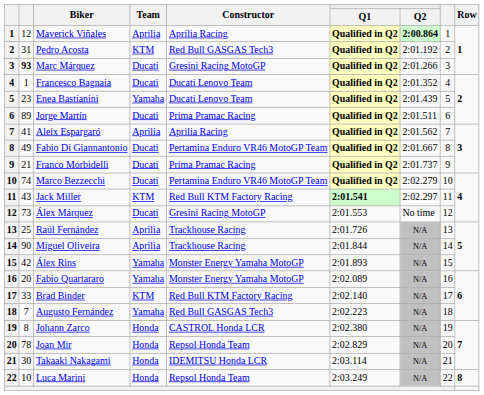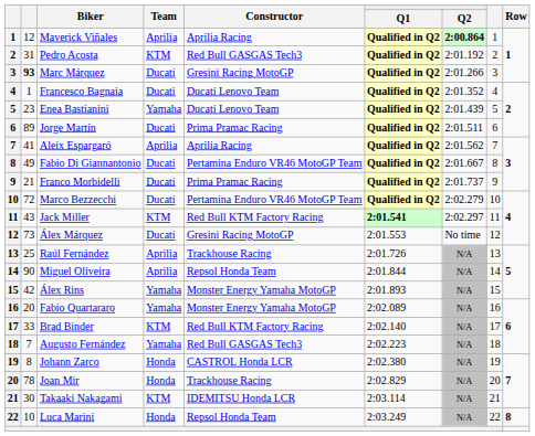 <table class="wikitable sortable" style="font-size: 85%;">
 <tr>
 <th rowspan="2"></th>
 <th rowspan="2"></th>
 <th rowspan="2">Biker</th>
 <th rowspan="2">Team</th>
 <th rowspan="2">Constructor</th>
 <th colspan="2" style="background:#eaecf0; text-align:center;"></th>
 <th rowspan="2"></th>
 <th rowspan="2">Row</th>
 </tr>
 <tr>
 <th scope="col">Q1</th>
 <th scope="col">Q2</th>
 </tr>
 <tr>
 <th scope="row">1</th>
 <td align="center">12</td>
 <td> <a href='#'>Maverick Viñales</a></td>
 <td><a href='#'>Aprilia</a></td>
 <td><a href='#'>Aprilia Racing</a></td>
 <td style="background:#ffffbf;"><strong>Qualified in Q2</strong></td>
 <td style="background:#ccffcc;"><strong>2:00.864</strong></td>
 <td align="center">1</td>
 <td rowspan="3"><strong>1</strong></td>
 </tr>
 <tr>
 <th scope="row">2</th>
 <td align="center">31</td>
 <td> <a href='#'>Pedro Acosta</a></td>
 <td><a href='#'>KTM</a></td>
 <td><a href='#'>Red Bull GASGAS Tech3</a></td>
 <td style="background:#ffffbf;"><strong>Qualified in Q2</strong></td>
 <td>2:01.192</td>
 <td align="center">2</td>
 </tr>
 <tr>
 <th scope="row">3</th>
 <td align="center"><strong>93</strong></td>
 <td> <a href='#'>Marc Márquez</a></td>
 <td><a href='#'>Ducati</a></td>
 <td><a href='#'>Gresini Racing MotoGP</a></td>
 <td style="background:#ffffbf;"><strong>Qualified in Q2</strong></td>
 <td>2:01.266</td>
 <td align="center">3</td>
 </tr>
 <tr>
 <th scope="row">4</th>
 <td align="center">1</td>
 <td> <a href='#'>Francesco Bagnaia</a></td>
 <td><a href='#'>Ducati</a></td>
 <td><a href='#'>Ducati Lenovo Team</a></td>
 <td style="background:#ffffbf;"><strong>Qualified in Q2</strong></td>
 <td>2:01.352</td>
 <td align="center">4</td>
 <td rowspan="3"><strong>2</strong></td>
 </tr>
 <tr>
 <th scope="row">5</th>
 <td align="center">23</td>
 <td> <a href='#'>Enea Bastianini</a></td>
 <td><a href='#'>Yamaha</a></td>
 <td><a href='#'>Ducati Lenovo Team</a></td>
 <td style="background:#ffffbf;"><strong>Qualified in Q2</strong></td>
 <td>2:01.439</td>
 <td align="center">5</td>
 </tr>
 <tr>
 <th scope="row">6</th>
 <td align="center">89</td>
 <td> <a href='#'>Jorge Martín</a></td>
 <td><a href='#'>Ducati</a></td>
 <td><a href='#'>Prima Pramac Racing</a></td>
 <td style="background:#ffffbf;"><strong>Qualified in Q2</strong></td>
 <td>2:01.511</td>
 <td align="center">6</td>
 </tr>
 <tr>
 <th scope="row">7</th>
 <td align="center">41</td>
 <td> <a href='#'>Aleix Espargaró</a></td>
 <td><a href='#'>Aprilia</a></td>
 <td><a href='#'>Aprilia Racing</a></td>
 <td style="background:#ffffbf;"><strong>Qualified in Q2</strong></td>
 <td>2:01.562</td>
 <td align="center">7</td>
 <td rowspan="3"><strong>3</strong></td>
 </tr>
 <tr>
 <th scope="row">8</th>
 <td align="center">49</td>
 <td> <a href='#'>Fabio Di Giannantonio</a></td>
 <td><a href='#'>Ducati</a></td>
 <td><a href='#'>Pertamina Enduro VR46 MotoGP Team</a></td>
 <td style="background:#ffffbf;"><strong>Qualified in Q2</strong></td>
 <td>2:01.667</td>
 <td align="center">8</td>
 </tr>
 <tr>
 <th scope="row">9</th>
 <td align="center">21</td>
 <td> <a href='#'>Franco Morbidelli</a></td>
 <td><a href='#'>Ducati</a></td>
 <td><a href='#'>Prima Pramac Racing</a></td>
 <td style="background:#ffffbf;"><strong>Qualified in Q2</strong></td>
 <td>2:01.737</td>
 <td align="center">9</td>
 </tr>
 <tr>
 <th scope="row">10</th>
-<td align="center">74</td>
+<td align="center">72</td>
 <td> <a href='#'>Marco Bezzecchi</a></td>
 <td><a href='#'>Ducati</a></td>
 <td><a href='#'>Pertamina Enduro VR46 MotoGP Team</a></td>
 <td style="background:#ffffbf;"><strong>Qualified in Q2</strong></td>
 <td>2:02.279</td>
 <td align="center">10</td>
 <td rowspan="3"><strong>4</strong></td>
 </tr>
 <tr>
 <th scope="row">11</th>
 <td align="center">43</td>
 <td> <a href='#'>Jack Miller</a></td>
 <td><a href='#'>KTM</a></td>
 <td><a href='#'>Red Bull KTM Factory Racing</a></td>
 <td style="background:#ccffcc;"><strong>2:01.541</strong></td>
 <td>2:02.297</td>
 <td align="center">11</td>
 </tr>
 <tr>
 <th scope="row">12</th>
 <td align="center">73</td>
 <td> <a href='#'>Álex Márquez</a></td>
 <td><a href='#'>Ducati</a></td>
 <td><a href='#'>Gresini Racing MotoGP</a></td>
 <td>2:01.553</td>
 <td>No time</td>
 <td align="center">12</td>
 </tr>
 <tr>
 <th scope="row">13</th>
 <td align="center">25</td>
 <td> <a href='#'>Raúl Fernández</a></td>
 <td><a href='#'>Aprilia</a></td>
 <td><a href='#'>Trackhouse Racing</a></td>
 <td>2:01.726</td>
 <td style="background: silver" align="center" data-sort-value="22"><small>N/A</small></td>
 <td align="center">13</td>
 <td rowspan="3"><strong>5</strong></td>
 </tr>
 <tr>
 <th scope="row">14</th>
 <td align="center">90</td>
 <td> <a href='#'>Miguel Oliveira</a></td>
 <td><a href='#'>Aprilia</a></td>
-<td><a href='#'>Trackhouse Racing</a></td>
+<td><a href='#'>Repsol Honda Team</a></td>
 <td>2:01.844</td>
 <td style="background: silver" align="center" data-sort-value="22"><small>N/A</small></td>
 <td align="center">14</td>
 </tr>
 <tr>
 <th scope="row">15</th>
 <td align="center">42</td>
 <td> <a href='#'>Álex Rins</a></td>
 <td><a href='#'>Yamaha</a></td>
 <td><a href='#'>Monster Energy Yamaha MotoGP</a></td>
 <td>2:01.893</td>
 <td style="background: silver" align="center" data-sort-value="22"><small>N/A</small></td>
 <td align="center">15</td>
 </tr>
 <tr>
 <th scope="row">16</th>
 <td align="center">20</td>
 <td> <a href='#'>Fabio Quartararo</a></td>
 <td><a href='#'>Yamaha</a></td>
 <td><a href='#'>Monster Energy Yamaha MotoGP</a></td>
 <td>2:02.089</td>
 <td style="background: silver" align="center" data-sort-value="22"><small>N/A</small></td>
 <td align="center">16</td>
 <td rowspan="3"><strong>6</strong></td>
 </tr>
 <tr>
 <th scope="row">17</th>
 <td align="center">33</td>
 <td> <a href='#'>Brad Binder</a></td>
 <td><a href='#'>KTM</a></td>
 <td><a href='#'>Red Bull KTM Factory Racing</a></td>
 <td>2:02.140</td>
 <td style="background: silver" align="center" data-sort-value="22"><small>N/A</small></td>
 <td align="center">17</td>
 </tr>
 <tr>
 <th scope="row">18</th>
 <td align="center">7</td>
 <td> <a href='#'>Augusto Fernández</a></td>
 <td><a href='#'>Yamaha</a></td>
 <td><a href='#'>Red Bull GASGAS Tech3</a></td>
 <td>2:02.223</td>
 <td style="background: silver" align="center" data-sort-value="22"><small>N/A</small></td>
 <td align="center">18</td>
 </tr>
 <tr>
 <th scope="row">19</th>
 <td align="center">8</td>
 <td> <a href='#'>Johann Zarco</a></td>
 <td><a href='#'>Honda</a></td>
 <td><a href='#'>CASTROL Honda LCR</a></td>
 <td>2:02.380</td>
 <td style="background: silver" align="center" data-sort-value="22"><small>N/A</small></td>
 <td align="center">19</td>
 <td rowspan="3"><strong>7</strong></td>
 </tr>
 <tr>
 <th scope="row">20</th>
 <td align="center">78</td>
 <td> <a href='#'>Joan Mir</a></td>
 <td><a href='#'>Honda</a></td>
-<td><a href='#'>Repsol Honda Team</a></td>
+<td><a href='#'>Trackhouse Racing</a></td>
 <td>2:02.829</td>
 <td style="background: silver" align="center" data-sort-value="22"><small>N/A</small></td>
 <td align="center">20</td>
 </tr>
 <tr>
 <th scope="row">21</th>
 <td align="center">30</td>
 <td> <a href='#'>Takaaki Nakagami</a></td>
-<td><a href='#'>Honda</a></td>
+<td><a href='#'>KTM</a></td>
 <td><a href='#'>IDEMITSU Honda LCR</a></td>
 <td>2:03.114</td>
 <td style="background: silver" align="center" data-sort-value="22"><small>N/A</small></td>
 <td align="center">21</td>
 </tr>
 <tr>
 <th scope="row">22</th>
 <td align="center">10</td>
 <td> <a href='#'>Luca Marini</a></td>
 <td><a href='#'>Honda</a></td>
 <td><a href='#'>Repsol Honda Team</a></td>
 <td>2:03.249</td>
 <td style="background: silver" align="center" data-sort-value="22"><small>N/A</small></td>
 <td align="center">22</td>
 <td rowspan="1"><strong>8</strong></td>
 </tr>
 <tr>
 <th colspan="8"></th>
 </tr>
 </table>
